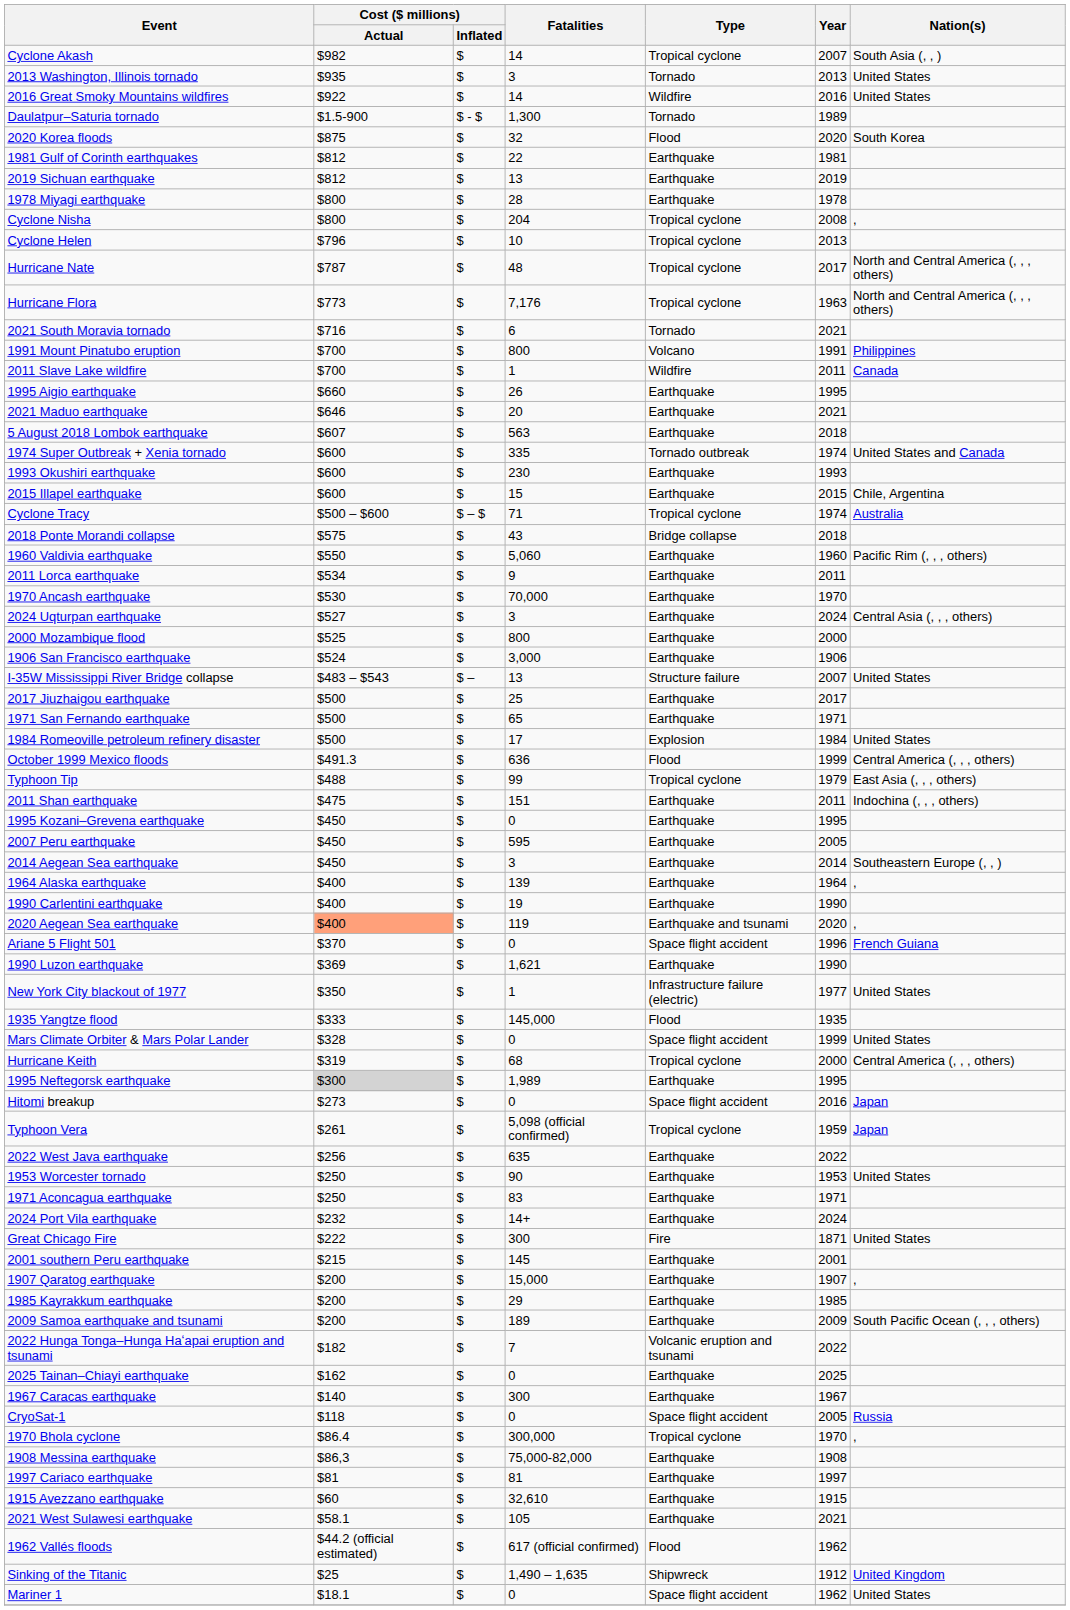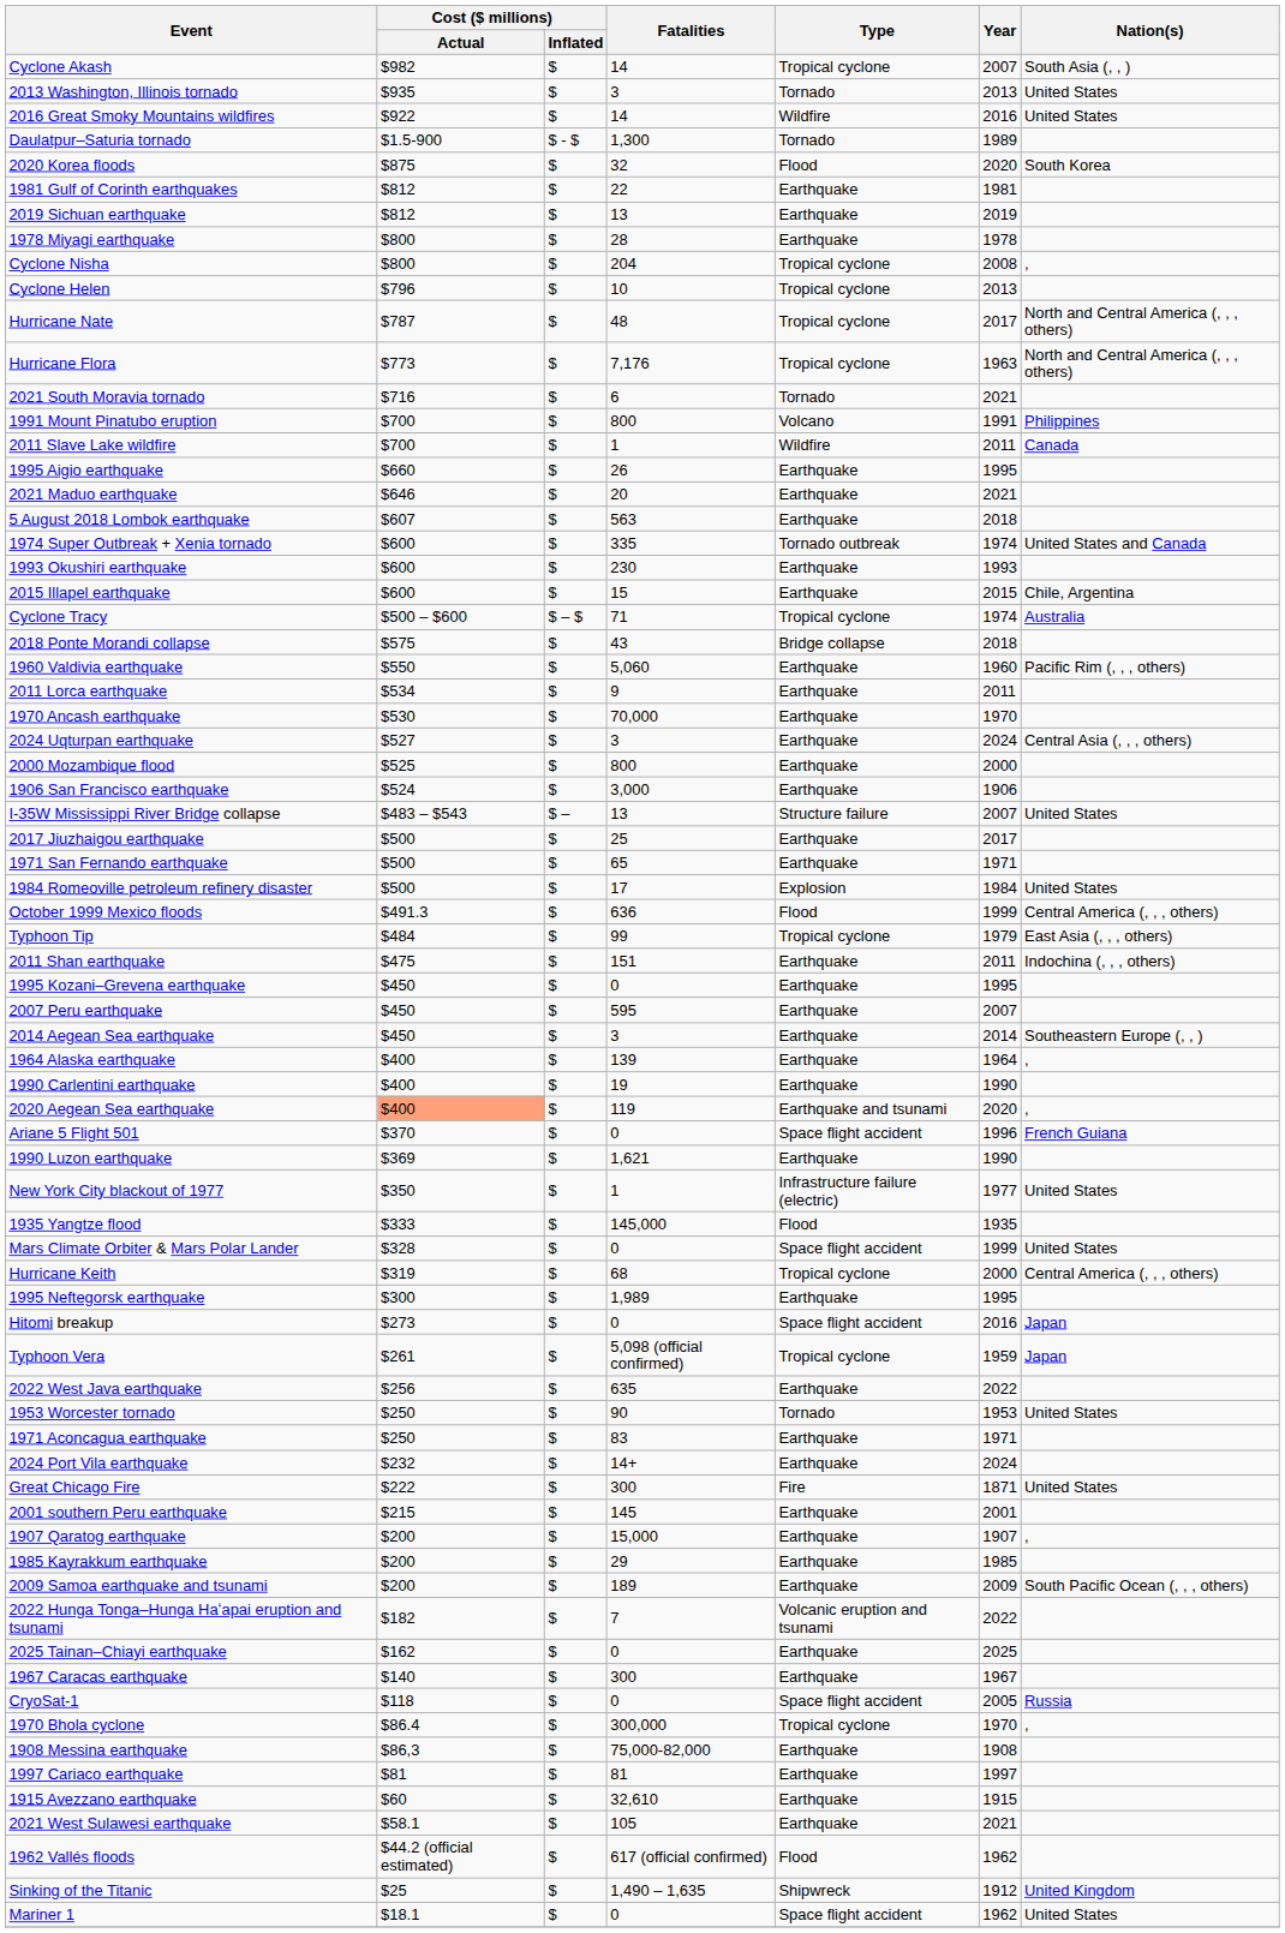 <table class="wikitable sortable mw-datatable sticky-table-head sticky-table-col1" style="font-size: 95%;">
 <tr>
 <th rowspan=2>Event</th>
 <th colspan=2>Cost ($ millions)</th>
 <th rowspan=2 data-sort-type=number>Fatalities</th>
 <th rowspan=2>Type</th>
 <th rowspan=2>Year</th>
 <th rowspan=2>Nation(s)</th>
 </tr>
 <tr>
 <th data-sort-type=currency class=sticky-table-none>Actual</th>
 <th data-sort-type=currency>Inflated</th>
 </tr>
 <tr>
 <td><a href='#'>Cyclone Akash</a></td>
 <td>$982</td>
 <td>$</td>
 <td>14</td>
 <td>Tropical cyclone</td>
 <td>2007</td>
 <td>South Asia (, , )</td>
 </tr>
 <tr>
 <td><a href='#'>2013 Washington, Illinois tornado</a></td>
 <td>$935</td>
 <td>$</td>
 <td>3</td>
 <td>Tornado</td>
 <td>2013</td>
 <td> United States</td>
 </tr>
 <tr>
 <td><a href='#'>2016 Great Smoky Mountains wildfires</a></td>
 <td>$922</td>
 <td>$</td>
 <td>14</td>
 <td>Wildfire</td>
 <td>2016</td>
 <td> United States</td>
 </tr>
 <tr>
 <td><a href='#'>Daulatpur–Saturia tornado</a></td>
 <td>$1.5-900</td>
 <td>$ - $</td>
 <td>1,300</td>
 <td>Tornado</td>
 <td>1989</td>
 <td></td>
 </tr>
 <tr>
 <td><a href='#'>2020 Korea floods</a></td>
 <td>$875</td>
 <td>$</td>
 <td>32</td>
 <td>Flood</td>
 <td>2020</td>
 <td> South Korea</td>
 </tr>
 <tr>
 <td><a href='#'>1981 Gulf of Corinth earthquakes</a></td>
 <td>$812</td>
 <td>$</td>
 <td>22</td>
 <td>Earthquake</td>
 <td>1981</td>
 <td></td>
 </tr>
 <tr>
 <td><a href='#'>2019 Sichuan earthquake</a></td>
 <td>$812</td>
 <td>$</td>
 <td>13</td>
 <td>Earthquake</td>
 <td>2019</td>
 <td></td>
 </tr>
 <tr>
 <td><a href='#'>1978 Miyagi earthquake</a></td>
 <td>$800</td>
 <td>$</td>
 <td>28</td>
 <td>Earthquake</td>
 <td>1978</td>
 <td></td>
 </tr>
 <tr>
 <td><a href='#'>Cyclone Nisha</a></td>
 <td>$800</td>
 <td>$</td>
 <td>204</td>
 <td>Tropical cyclone</td>
 <td>2008</td>
 <td>, </td>
 </tr>
 <tr>
 <td><a href='#'>Cyclone Helen</a></td>
 <td>$796</td>
 <td>$</td>
 <td>10</td>
 <td>Tropical cyclone</td>
 <td>2013</td>
 <td></td>
 </tr>
 <tr>
 <td><a href='#'>Hurricane Nate</a></td>
 <td>$787</td>
 <td>$</td>
 <td>48</td>
 <td>Tropical cyclone</td>
 <td>2017</td>
 <td>North and Central America (, , , others)</td>
 </tr>
 <tr>
 <td><a href='#'>Hurricane Flora</a></td>
 <td>$773</td>
 <td>$</td>
 <td>7,176</td>
 <td>Tropical cyclone</td>
 <td>1963</td>
 <td>North and Central America (, , , others)</td>
 </tr>
 <tr>
 <td><a href='#'>2021 South Moravia tornado</a></td>
 <td>$716</td>
 <td>$</td>
 <td>6</td>
 <td>Tornado</td>
 <td>2021</td>
 <td></td>
 </tr>
 <tr>
 <td><a href='#'>1991 Mount Pinatubo eruption</a></td>
 <td>$700</td>
 <td>$</td>
 <td>800</td>
 <td>Volcano</td>
 <td>1991</td>
 <td> <a href='#'>Philippines</a></td>
 </tr>
 <tr>
 <td><a href='#'>2011 Slave Lake wildfire</a></td>
 <td>$700</td>
 <td>$</td>
 <td>1</td>
 <td>Wildfire</td>
 <td>2011</td>
 <td> <a href='#'>Canada</a></td>
 </tr>
 <tr>
 <td><a href='#'>1995 Aigio earthquake</a></td>
 <td>$660</td>
 <td>$</td>
 <td>26</td>
 <td>Earthquake</td>
 <td>1995</td>
 <td></td>
 </tr>
 <tr>
 <td><a href='#'>2021 Maduo earthquake</a></td>
 <td>$646</td>
 <td>$</td>
 <td>20</td>
 <td>Earthquake</td>
 <td>2021</td>
 <td></td>
 </tr>
 <tr>
 <td><a href='#'>5 August 2018 Lombok earthquake</a></td>
 <td>$607</td>
 <td>$</td>
 <td>563</td>
 <td>Earthquake</td>
 <td>2018</td>
 <td></td>
 </tr>
 <tr>
 <td><a href='#'>1974 Super Outbreak</a> + <a href='#'>Xenia tornado</a></td>
 <td>$600</td>
 <td>$</td>
 <td>335</td>
 <td>Tornado outbreak</td>
 <td>1974</td>
 <td> United States and <a href='#'>Canada</a></td>
 </tr>
 <tr>
 <td><a href='#'>1993 Okushiri earthquake</a></td>
 <td>$600</td>
 <td>$</td>
 <td>230</td>
 <td>Earthquake</td>
 <td>1993</td>
 <td></td>
 </tr>
 <tr>
 <td><a href='#'>2015 Illapel earthquake</a></td>
 <td>$600</td>
 <td>$</td>
 <td>15</td>
 <td>Earthquake</td>
 <td>2015</td>
 <td> Chile,  Argentina</td>
 </tr>
 <tr>
 <td><a href='#'>Cyclone Tracy</a></td>
 <td>$500 – $600</td>
 <td>$ – $</td>
 <td>71</td>
 <td>Tropical cyclone</td>
 <td>1974</td>
 <td> <a href='#'>Australia</a></td>
 </tr>
 <tr>
 <td><a href='#'>2018 Ponte Morandi collapse</a></td>
 <td>$575</td>
 <td>$</td>
 <td>43</td>
 <td>Bridge collapse</td>
 <td>2018</td>
 <td></td>
 </tr>
 <tr>
 <td><a href='#'>1960 Valdivia earthquake</a></td>
 <td>$550</td>
 <td>$</td>
 <td>5,060</td>
 <td>Earthquake</td>
 <td>1960</td>
 <td>Pacific Rim (, , , others)</td>
 </tr>
 <tr>
 <td><a href='#'>2011 Lorca earthquake</a></td>
 <td>$534</td>
 <td>$</td>
 <td>9</td>
 <td>Earthquake</td>
 <td>2011</td>
 <td></td>
 </tr>
 <tr>
 <td><a href='#'>1970 Ancash earthquake</a></td>
 <td>$530</td>
 <td>$</td>
 <td>70,000</td>
 <td>Earthquake</td>
 <td>1970</td>
 <td></td>
 </tr>
 <tr>
 <td><a href='#'>2024 Uqturpan earthquake</a></td>
 <td>$527</td>
 <td>$</td>
 <td>3</td>
 <td>Earthquake</td>
 <td>2024</td>
 <td>Central Asia (, , , others)</td>
 </tr>
 <tr>
 <td><a href='#'>2000 Mozambique flood</a></td>
 <td>$525</td>
 <td>$</td>
 <td>800</td>
 <td>Earthquake</td>
 <td>2000</td>
 <td></td>
 </tr>
 <tr>
 <td><a href='#'>1906 San Francisco earthquake</a></td>
 <td>$524</td>
 <td>$</td>
 <td>3,000</td>
 <td>Earthquake</td>
 <td>1906</td>
 <td></td>
 </tr>
 <tr>
 <td><a href='#'>I-35W Mississippi River Bridge</a> collapse</td>
 <td>$483 – $543</td>
 <td>$ – </td>
 <td>13</td>
 <td>Structure failure</td>
 <td>2007</td>
 <td> United States</td>
 </tr>
 <tr>
 <td><a href='#'>2017 Jiuzhaigou earthquake</a></td>
 <td>$500</td>
 <td>$</td>
 <td>25</td>
 <td>Earthquake</td>
 <td>2017</td>
 <td></td>
 </tr>
 <tr>
 <td><a href='#'>1971 San Fernando earthquake</a></td>
 <td>$500</td>
 <td>$</td>
 <td>65</td>
 <td>Earthquake</td>
 <td>1971</td>
 <td></td>
 </tr>
 <tr>
 <td><a href='#'>1984 Romeoville petroleum refinery disaster</a></td>
 <td>$500</td>
 <td>$</td>
 <td>17</td>
 <td>Explosion</td>
 <td>1984</td>
 <td> United States</td>
 </tr>
 <tr>
 <td><a href='#'>October 1999 Mexico floods</a></td>
 <td>$491.3</td>
 <td>$</td>
 <td>636</td>
 <td>Flood</td>
 <td>1999</td>
 <td>Central America (, , , others)</td>
 </tr>
 <tr>
 <td><a href='#'>Typhoon Tip</a></td>
-<td>$488</td>
+<td>$484</td>
 <td>$</td>
 <td>99</td>
 <td>Tropical cyclone</td>
 <td>1979</td>
 <td>East Asia (, , , others)</td>
 </tr>
 <tr>
 <td><a href='#'>2011 Shan earthquake</a></td>
 <td>$475</td>
 <td>$</td>
 <td>151</td>
 <td>Earthquake</td>
 <td>2011</td>
 <td>Indochina (, , , others)</td>
 </tr>
 <tr>
 <td><a href='#'>1995 Kozani–Grevena earthquake</a></td>
 <td>$450</td>
 <td>$</td>
 <td>0</td>
 <td>Earthquake</td>
 <td>1995</td>
 <td></td>
 </tr>
 <tr>
 <td><a href='#'>2007 Peru earthquake</a></td>
 <td>$450</td>
 <td>$</td>
 <td>595</td>
 <td>Earthquake</td>
-<td>2005</td>
+<td>2007</td>
 <td></td>
 </tr>
 <tr>
 <td><a href='#'>2014 Aegean Sea earthquake</a></td>
 <td>$450</td>
 <td>$</td>
 <td>3</td>
 <td>Earthquake</td>
 <td>2014</td>
 <td>Southeastern Europe (, , )</td>
 </tr>
 <tr>
 <td><a href='#'>1964 Alaska earthquake</a></td>
 <td>$400</td>
 <td>$</td>
 <td>139</td>
 <td>Earthquake</td>
 <td>1964</td>
 <td>, </td>
 </tr>
 <tr>
 <td><a href='#'>1990 Carlentini earthquake</a></td>
 <td>$400</td>
 <td>$</td>
 <td>19</td>
 <td>Earthquake</td>
 <td>1990</td>
 <td></td>
 </tr>
 <tr>
 <td><a href='#'>2020 Aegean Sea earthquake</a></td>
 <td style="background: lightsalmon;">$400</td>
 <td>$</td>
 <td>119</td>
 <td>Earthquake and tsunami</td>
 <td>2020</td>
 <td>, </td>
 </tr>
 <tr>
 <td><a href='#'>Ariane 5 Flight 501</a></td>
 <td>$370</td>
 <td>$</td>
 <td>0</td>
 <td>Space flight accident</td>
 <td>1996</td>
 <td> <a href='#'>French Guiana</a></td>
 </tr>
 <tr>
 <td><a href='#'>1990 Luzon earthquake</a></td>
 <td>$369</td>
 <td>$</td>
 <td>1,621</td>
 <td>Earthquake</td>
 <td>1990</td>
 <td></td>
 </tr>
 <tr>
 <td><a href='#'>New York City blackout of 1977</a></td>
 <td>$350</td>
 <td>$</td>
 <td>1</td>
 <td>Infrastructure failure (electric)</td>
 <td>1977</td>
 <td> United States</td>
 </tr>
 <tr>
 <td><a href='#'>1935 Yangtze flood</a></td>
 <td>$333</td>
 <td>$</td>
 <td>145,000</td>
 <td>Flood</td>
 <td>1935</td>
 <td></td>
 </tr>
 <tr>
 <td><a href='#'>Mars Climate Orbiter</a> & <a href='#'>Mars Polar Lander</a></td>
 <td>$328</td>
 <td>$</td>
 <td>0</td>
 <td>Space flight accident</td>
 <td>1999</td>
 <td> United States</td>
 </tr>
 <tr>
 <td><a href='#'>Hurricane Keith</a></td>
 <td>$319</td>
 <td>$</td>
 <td>68</td>
 <td>Tropical cyclone</td>
 <td>2000</td>
 <td>Central America (, , , others)</td>
 </tr>
 <tr>
 <td><a href='#'>1995 Neftegorsk earthquake</a></td>
-<td style="background: lightgrey;">$300</td>
+<td>$300</td>
 <td>$</td>
 <td>1,989</td>
 <td>Earthquake</td>
 <td>1995</td>
 <td></td>
 </tr>
 <tr>
 <td><a href='#'>Hitomi</a> breakup</td>
 <td>$273</td>
 <td>$</td>
 <td>0</td>
 <td>Space flight accident</td>
 <td>2016</td>
 <td> <a href='#'>Japan</a></td>
 </tr>
 <tr>
 <td><a href='#'>Typhoon Vera</a></td>
 <td>$261</td>
 <td>$</td>
 <td>5,098 (official confirmed)</td>
 <td>Tropical cyclone</td>
 <td>1959</td>
 <td> <a href='#'>Japan</a></td>
 </tr>
 <tr>
 <td><a href='#'>2022 West Java earthquake</a></td>
 <td>$256</td>
 <td>$</td>
 <td>635</td>
 <td>Earthquake</td>
 <td>2022</td>
 <td></td>
 </tr>
 <tr>
 <td><a href='#'>1953 Worcester tornado</a></td>
 <td>$250</td>
 <td>$</td>
 <td>90</td>
-<td>Earthquake</td>
+<td>Tornado</td>
 <td>1953</td>
 <td> United States</td>
 </tr>
 <tr>
 <td><a href='#'>1971 Aconcagua earthquake</a></td>
 <td>$250</td>
 <td>$</td>
 <td>83</td>
 <td>Earthquake</td>
 <td>1971</td>
 <td></td>
 </tr>
 <tr>
 <td><a href='#'>2024 Port Vila earthquake</a></td>
 <td>$232</td>
 <td>$</td>
 <td>14+</td>
 <td>Earthquake</td>
 <td>2024</td>
 <td></td>
 </tr>
 <tr>
 <td><a href='#'>Great Chicago Fire</a></td>
 <td>$222</td>
 <td>$</td>
 <td>300</td>
 <td>Fire</td>
 <td>1871</td>
 <td> United States</td>
 </tr>
 <tr>
 <td><a href='#'>2001 southern Peru earthquake</a></td>
 <td>$215</td>
 <td>$</td>
 <td>145</td>
 <td>Earthquake</td>
 <td>2001</td>
 <td></td>
 </tr>
 <tr>
 <td><a href='#'>1907 Qaratog earthquake</a></td>
 <td>$200</td>
 <td>$</td>
 <td>15,000</td>
 <td>Earthquake</td>
 <td>1907</td>
 <td>, </td>
 </tr>
 <tr>
 <td><a href='#'>1985 Kayrakkum earthquake</a></td>
 <td>$200</td>
 <td>$</td>
 <td>29</td>
 <td>Earthquake</td>
 <td>1985</td>
 <td></td>
 </tr>
 <tr>
 <td><a href='#'>2009 Samoa earthquake and tsunami</a></td>
 <td>$200</td>
 <td>$</td>
 <td>189</td>
 <td>Earthquake</td>
 <td>2009</td>
 <td>South Pacific Ocean (, , , others)</td>
 </tr>
 <tr>
 <td><a href='#'>2022 Hunga Tonga–Hunga Haʻapai eruption and tsunami</a></td>
 <td>$182</td>
 <td>$</td>
 <td>7</td>
 <td>Volcanic eruption and tsunami</td>
 <td>2022</td>
 <td></td>
 </tr>
 <tr>
 <td><a href='#'>2025 Tainan–Chiayi earthquake</a></td>
 <td>$162</td>
 <td>$</td>
 <td>0</td>
 <td>Earthquake</td>
 <td>2025</td>
 <td></td>
 </tr>
 <tr>
 <td><a href='#'>1967 Caracas earthquake</a></td>
 <td>$140</td>
 <td>$</td>
 <td>300</td>
 <td>Earthquake</td>
 <td>1967</td>
 <td></td>
 </tr>
 <tr>
 <td><a href='#'>CryoSat-1</a></td>
 <td>$118</td>
 <td>$</td>
 <td>0</td>
 <td>Space flight accident</td>
 <td>2005</td>
 <td> <a href='#'>Russia</a></td>
 </tr>
 <tr>
 <td><a href='#'>1970 Bhola cyclone</a></td>
 <td>$86.4</td>
 <td>$</td>
 <td>300,000</td>
 <td>Tropical cyclone</td>
 <td>1970</td>
 <td>, </td>
 </tr>
 <tr>
 <td><a href='#'>1908 Messina earthquake</a></td>
 <td>$86,3</td>
 <td>$</td>
 <td>75,000-82,000</td>
 <td>Earthquake</td>
 <td>1908</td>
 <td></td>
 </tr>
 <tr>
 <td><a href='#'>1997 Cariaco earthquake</a></td>
 <td>$81</td>
 <td>$</td>
 <td>81</td>
 <td>Earthquake</td>
 <td>1997</td>
 <td></td>
 </tr>
 <tr>
 <td><a href='#'>1915 Avezzano earthquake</a></td>
 <td>$60</td>
 <td>$</td>
 <td>32,610</td>
 <td>Earthquake</td>
 <td>1915</td>
 <td></td>
 </tr>
 <tr>
 <td><a href='#'>2021 West Sulawesi earthquake</a></td>
 <td>$58.1</td>
 <td>$</td>
 <td>105</td>
 <td>Earthquake</td>
 <td>2021</td>
 <td></td>
 </tr>
 <tr>
 <td><a href='#'>1962 Vallés floods</a></td>
 <td>$44.2 (official estimated)</td>
 <td>$</td>
 <td>617 (official confirmed)</td>
 <td>Flood</td>
 <td>1962</td>
 <td></td>
 </tr>
 <tr>
 <td><a href='#'>Sinking of the Titanic</a></td>
 <td>$25</td>
 <td>$</td>
 <td>1,490 – 1,635</td>
 <td>Shipwreck</td>
 <td>1912</td>
 <td> <a href='#'>United Kingdom</a></td>
 </tr>
 <tr>
 <td><a href='#'>Mariner 1</a></td>
 <td>$18.1</td>
 <td>$</td>
 <td>0</td>
 <td>Space flight accident</td>
 <td>1962</td>
 <td> United States</td>
 </tr>
 <tr>
 </tr>
 </table>
